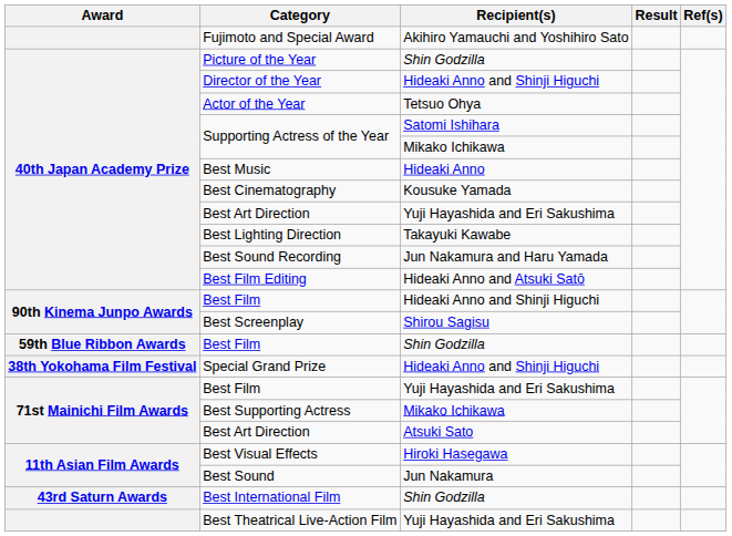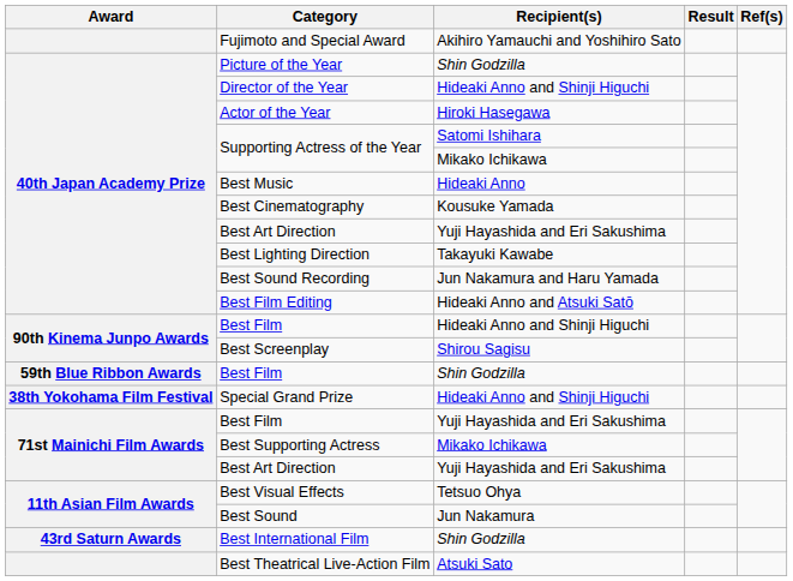 <table class="wikitable plainrowheaders">
 <tr>
 <th scope="col">Award</th>
 <th scope="col">Category</th>
 <th scope="col">Recipient(s)</th>
 <th scope="col">Result</th>
 <th scope="col">Ref(s)</th>
 </tr>
 <tr>
 <th scope="row" style="text-align:center;"></th>
 <td>Fujimoto and Special Award</td>
 <td>Akihiro Yamauchi and Yoshihiro Sato</td>
 <td></td>
 <td style="text-align:center;"></td>
 </tr>
 <tr>
 <th scope="row" style="text-align:center;" rowspan="11"><a href='#'>40th Japan Academy Prize</a></th>
 <td><a href='#'>Picture of the Year</a></td>
 <td><em>Shin Godzilla</em></td>
 <td></td>
 <td rowspan="11" style="text-align:center;"></td>
 </tr>
 <tr>
 <td><a href='#'>Director of the Year</a></td>
 <td><a href='#'>Hideaki Anno</a> and <a href='#'>Shinji Higuchi</a></td>
 <td></td>
 </tr>
 <tr>
 <td><a href='#'>Actor of the Year</a></td>
-<td>Tetsuo Ohya</td>
+<td><a href='#'>Hiroki Hasegawa</a></td>
 <td></td>
 </tr>
 <tr>
 <td rowspan="2">Supporting Actress of the Year</td>
 <td><a href='#'>Satomi Ishihara</a></td>
 <td></td>
 </tr>
 <tr>
 <td>Mikako Ichikawa</td>
 <td></td>
 </tr>
 <tr>
 <td>Best Music</td>
 <td><a href='#'>Hideaki Anno</a></td>
 <td></td>
 </tr>
 <tr>
 <td>Best Cinematography</td>
 <td>Kousuke Yamada</td>
 <td></td>
 </tr>
 <tr>
 <td>Best Art Direction</td>
 <td>Yuji Hayashida and Eri Sakushima</td>
 <td></td>
 </tr>
 <tr>
 <td>Best Lighting Direction</td>
 <td>Takayuki Kawabe</td>
 <td></td>
 </tr>
 <tr>
 <td>Best Sound Recording</td>
 <td>Jun Nakamura and Haru Yamada</td>
 <td></td>
 </tr>
 <tr>
 <td><a href='#'>Best Film Editing</a></td>
 <td>Hideaki Anno and <a href='#'>Atsuki Satō</a></td>
 <td></td>
 </tr>
 <tr>
 <th scope="row" rowspan="2">90th <a href='#'>Kinema Junpo Awards</a></th>
 <td><a href='#'>Best Film</a></td>
 <td>Hideaki Anno and Shinji Higuchi</td>
 <td></td>
 <td rowspan="2" style="text-align:center;"></td>
 </tr>
 <tr>
 <td>Best Screenplay</td>
 <td><a href='#'>Shirou Sagisu</a></td>
 <td></td>
 </tr>
 <tr>
 <th scope="row" style="text-align:center;">59th <a href='#'>Blue Ribbon Awards</a></th>
 <td><a href='#'>Best Film</a></td>
 <td><em>Shin Godzilla</em></td>
 <td></td>
 <td style="text-align:center;"></td>
 </tr>
 <tr>
 <th scope="row"><a href='#'>38th Yokohama Film Festival</a></th>
 <td>Special Grand Prize</td>
 <td><a href='#'>Hideaki Anno</a> and <a href='#'>Shinji Higuchi</a></td>
 <td></td>
 <td style="text-align:center;"></td>
 </tr>
 <tr>
 <th scope="row" style="text-align:center;" rowspan="3">71st <a href='#'>Mainichi Film Awards</a></th>
 <td>Best Film</td>
 <td>Yuji Hayashida and Eri Sakushima</td>
 <td></td>
 <td rowspan="3" style="text-align:center;"></td>
 </tr>
 <tr>
 <td>Best Supporting Actress</td>
 <td><a href='#'>Mikako Ichikawa</a></td>
 <td></td>
 </tr>
 <tr>
 <td>Best Art Direction</td>
-<td><a href='#'>Atsuki Sato</a></td>
+<td>Yuji Hayashida and Eri Sakushima</td>
 <td></td>
 </tr>
 <tr>
 <th scope="row" style="text-align:center;" rowspan="2"><a href='#'>11th Asian Film Awards</a></th>
 <td>Best Visual Effects</td>
-<td><a href='#'>Hiroki Hasegawa</a></td>
+<td>Tetsuo Ohya</td>
 <td></td>
 <td rowspan="2" style="text-align:center;"></td>
 </tr>
 <tr>
 <td>Best Sound</td>
 <td>Jun Nakamura</td>
 <td></td>
 </tr>
 <tr>
 <th scope="row" style="text-align:center;"><a href='#'>43rd Saturn Awards</a></th>
 <td><a href='#'>Best International Film</a></td>
 <td><em>Shin Godzilla</em></td>
 <td></td>
 <td style="text-align:center;"></td>
 </tr>
 <tr>
 <th scope="row" style="text-align:center;"></th>
 <td>Best Theatrical Live-Action Film</td>
-<td>Yuji Hayashida and Eri Sakushima</td>
+<td><a href='#'>Atsuki Sato</a></td>
 <td></td>
 <td style="text-align:center;"></td>
 </tr>
 </table>
